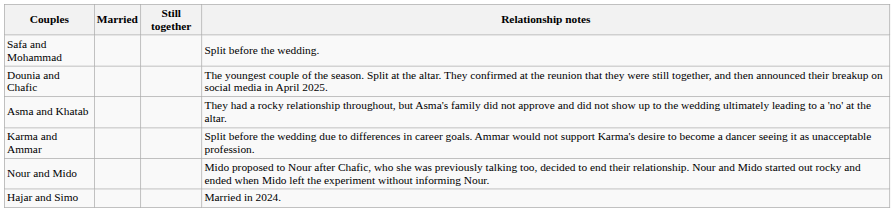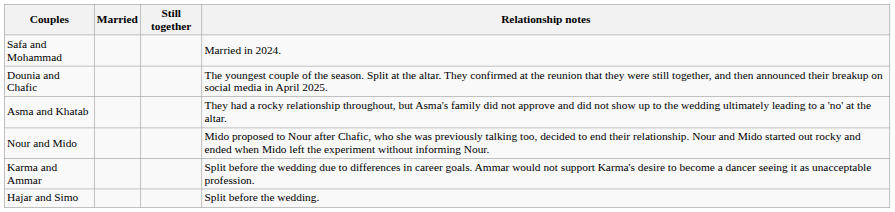 <table class="wikitable plainrowheaders" style="text-align: left;">
 <tr>
 <th scope="col">Couples</th>
 <th scope="col">Married</th>
 <th scope="col">Still together</th>
 <th scope="col">Relationship notes</th>
 </tr>
 <tr>
 <td>Safa and Mohammad</td>
 <td></td>
 <td></td>
-<td>Split before the wedding.</td>
+<td>Married in 2024.</td>
 </tr>
 <tr>
 <td>Dounia and Chafic</td>
 <td></td>
 <td></td>
 <td>The youngest couple of the season. Split at the altar. They confirmed at the reunion that they were still together, and then announced their breakup on social media in April 2025.</td>
 </tr>
 <tr>
 <td>Asma and Khatab</td>
 <td></td>
 <td></td>
 <td>They had a rocky relationship throughout, but Asma's family did not approve and did not show up to the wedding ultimately leading to a 'no' at the altar.</td>
 </tr>
 <tr>
+<td>Nour and Mido</td>
+<td></td>
+<td></td>
+<td>Mido proposed to Nour after Chafic, who she was previously talking too, decided to end their relationship. Nour and Mido started out rocky and ended when Mido left the experiment without informing Nour.</td>
+</tr>
+<tr>
 <td>Karma and Ammar</td>
 <td></td>
 <td></td>
 <td>Split before the wedding due to differences in career goals. Ammar would not support Karma's desire to become a dancer seeing it as unacceptable profession.</td>
 </tr>
 <tr>
-<td>Nour and Mido</td>
-<td></td>
-<td></td>
-<td>Mido proposed to Nour after Chafic, who she was previously talking too, decided to end their relationship. Nour and Mido started out rocky and ended when Mido left the experiment without informing Nour.</td>
-</tr>
-<tr>
 <td>Hajar and Simo</td>
 <td></td>
 <td></td>
-<td>Married in 2024.</td>
+<td>Split before the wedding.</td>
 </tr>
 </table>
